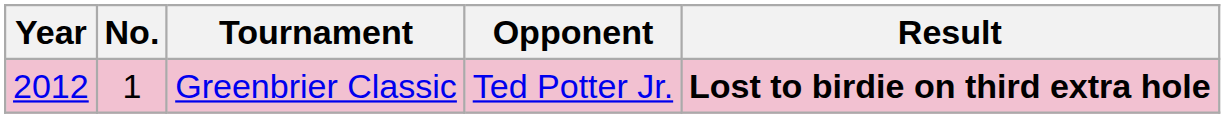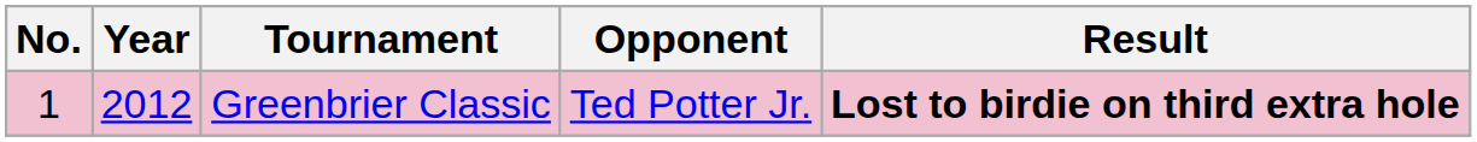 <table class="wikitable" style="font-size:95%;">
 <tr>
+<th>No.</th>
 <th>Year</th>
-<th>No.</th>
 <th>Tournament</th>
 <th>Opponent</th>
 <th>Result</th>
 </tr>
 <tr style="background:#F2C1D1;">
+<td align=center>1</td>
 <td><a href='#'>2012</a></td>
-<td align=center>1</td>
 <td><a href='#'>Greenbrier Classic</a></td>
 <td> <a href='#'>Ted Potter Jr.</a></td>
 <td><strong>Lost to birdie on third extra hole</strong></td>
 </tr>
 </table>
